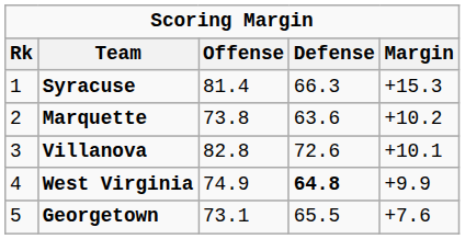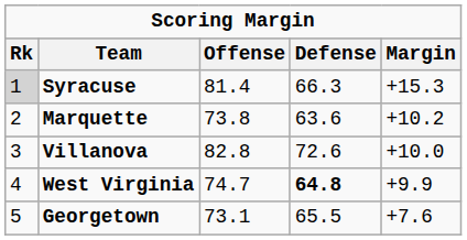 <table class="wikitable" style="white-space:nowrap; font-size:90%;">
 <tr>
 <td colspan=5 align=center><strong>Scoring Margin</strong></td>
 </tr>
 <tr>
 <th>Rk</th>
 <th>Team</th>
 <th>Offense</th>
 <th>Defense</th>
 <th>Margin</th>
 </tr>
 <tr>
-<td>1</td>
+<td style="background: lightgrey;">1</td>
 <td><strong>Syracuse</strong></td>
 <td>81.4</td>
 <td>66.3</td>
 <td>+15.3</td>
 </tr>
 <tr>
 <td>2</td>
 <td><strong>Marquette</strong></td>
 <td>73.8</td>
 <td>63.6</td>
 <td>+10.2</td>
 </tr>
 <tr>
 <td>3</td>
 <td><strong>Villanova</strong></td>
 <td>82.8</td>
 <td>72.6</td>
-<td>+10.1</td>
+<td>+10.0</td>
 </tr>
 <tr>
 <td>4</td>
 <td><strong>West Virginia</strong></td>
-<td>74.9</td>
+<td>74.7</td>
 <td><strong>64.8</strong></td>
 <td>+9.9</td>
 </tr>
 <tr>
 <td>5</td>
 <td><strong>Georgetown</strong></td>
 <td>73.1</td>
 <td>65.5</td>
 <td>+7.6</td>
 </tr>
 </table>
